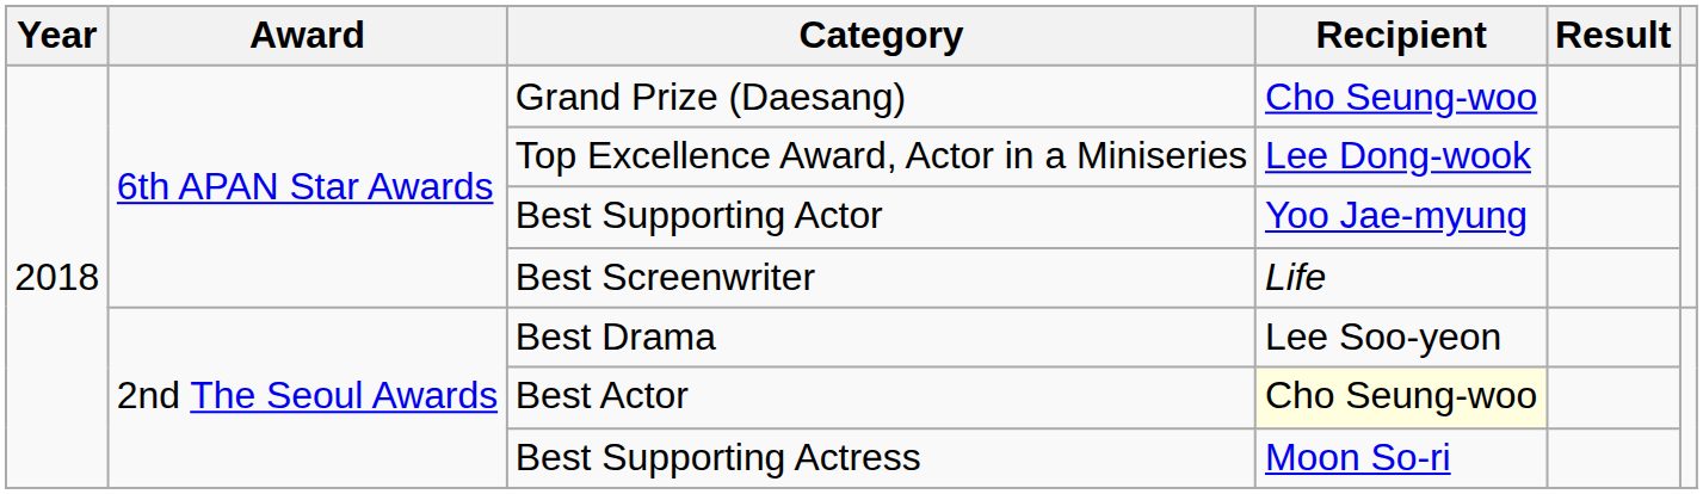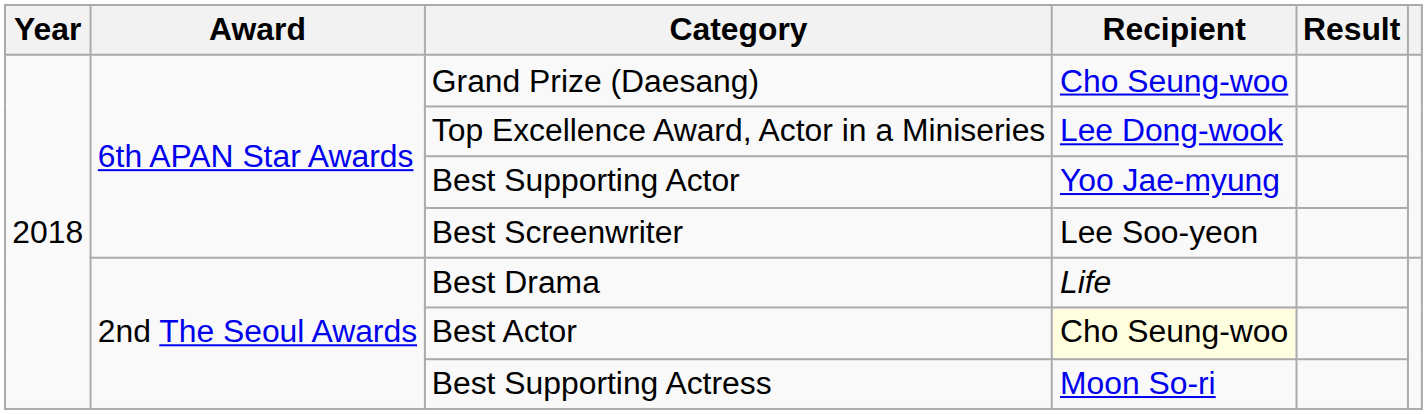 <table class="wikitable">
 <tr>
 <th>Year</th>
 <th>Award</th>
 <th>Category</th>
 <th>Recipient</th>
 <th>Result</th>
 <th></th>
 </tr>
 <tr>
 <td rowspan="8">2018</td>
 <td rowspan="4"><a href='#'>6th APAN Star Awards</a></td>
 <td>Grand Prize (Daesang)</td>
 <td><a href='#'>Cho Seung-woo</a></td>
 <td></td>
 <td rowspan="4"></td>
 </tr>
 <tr>
 <td>Top Excellence Award, Actor in a Miniseries</td>
 <td><a href='#'>Lee Dong-wook</a></td>
 <td></td>
 </tr>
 <tr>
 <td>Best Supporting Actor</td>
 <td><a href='#'>Yoo Jae-myung</a></td>
 <td></td>
 </tr>
 <tr>
 <td>Best Screenwriter</td>
-<td><em>Life</em></td>
+<td>Lee Soo-yeon</td>
 <td></td>
 </tr>
 <tr>
 <td rowspan="3">2nd <a href='#'>The Seoul Awards</a></td>
 <td>Best Drama</td>
-<td>Lee Soo-yeon</td>
+<td><em>Life</em></td>
 <td></td>
 <td rowspan="3"></td>
 </tr>
 <tr>
 <td>Best Actor</td>
 <td style="background: lightyellow;">Cho Seung-woo</td>
 <td></td>
 </tr>
 <tr>
 <td>Best Supporting Actress</td>
 <td><a href='#'>Moon So-ri</a></td>
 <td></td>
 </tr>
 </table>
